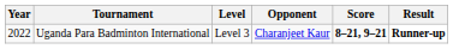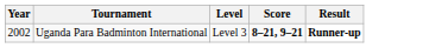 <table class="sortable wikitable" style="font-size: 90%;">
 <tr>
 <th>Year</th>
 <th>Tournament</th>
 <th>Level</th>
-<th>Opponent</th>
 <th>Score</th>
 <th>Result</th>
 </tr>
 <tr>
-<td align="center">2022</td>
+<td align="center">2002</td>
 <td align="left">Uganda Para Badminton International</td>
 <td align="left">Level 3</td>
-<td align="left"> <a href='#'>Charanjeet Kaur</a></td>
 <td align="left"><strong>8–21, 9–21</strong></td>
 <td style="text-align:left; background:white"> <strong>Runner-up</strong></td>
 </tr>
 </table>
